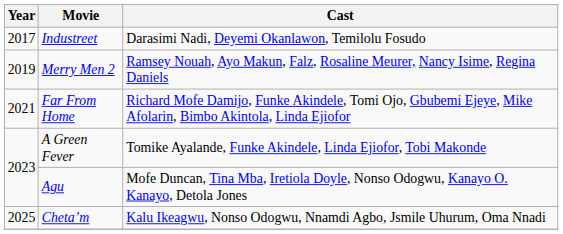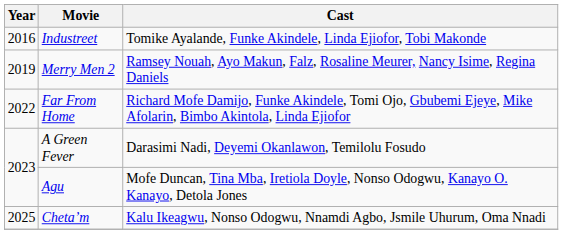 <table class="wikitable" style="font-size:95%;">
 <tr>
 <th>Year</th>
 <th>Movie</th>
 <th>Cast</th>
 </tr>
 <tr>
-<td>2017</td>
+<td>2016</td>
 <td><em><a href='#'>Industreet</a></em></td>
-<td>Darasimi Nadi, <a href='#'>Deyemi Okanlawon</a>, Temilolu Fosudo</td>
+<td>Tomike Ayalande, <a href='#'>Funke Akindele</a>, <a href='#'>Linda Ejiofor</a>, <a href='#'>Tobi Makonde</a></td>
 </tr>
 <tr>
 <td>2019</td>
 <td><a href='#'><em>Merry Men 2</em></a></td>
 <td><a href='#'>Ramsey Nouah</a>, <a href='#'>Ayo Makun</a>, <a href='#'>Falz</a>, <a href='#'>Rosaline Meurer,</a> <a href='#'>Nancy Isime</a>, <a href='#'>Regina Daniels</a></td>
 </tr>
 <tr>
-<td>2021</td>
+<td>2022</td>
 <td><a href='#'><em>Far From Home</em></a></td>
 <td><a href='#'>Richard Mofe Damijo</a>, <a href='#'>Funke Akindele</a>, Tomi Ojo, <a href='#'>Gbubemi Ejeye</a>, <a href='#'>Mike Afolarin</a>, <a href='#'>Bimbo Akintola</a>, <a href='#'>Linda Ejiofor</a></td>
 </tr>
 <tr>
 <td rowspan="2">2023</td>
 <td><em>A Green Fever</em></td>
-<td>Tomike Ayalande, <a href='#'>Funke Akindele</a>, <a href='#'>Linda Ejiofor</a>, <a href='#'>Tobi Makonde</a></td>
+<td>Darasimi Nadi, <a href='#'>Deyemi Okanlawon</a>, Temilolu Fosudo</td>
 </tr>
 <tr>
 <td><a href='#'><em>Agu</em></a></td>
 <td>Mofe Duncan, <a href='#'>Tina Mba</a>, <a href='#'>Iretiola Doyle</a>, Nonso Odogwu, <a href='#'>Kanayo O. Kanayo</a>, Detola Jones</td>
 </tr>
 <tr>
 <td>2025</td>
 <td><a href='#'><em>Cheta’m</em></a></td>
 <td><a href='#'>Kalu Ikeagwu</a>, Nonso Odogwu, Nnamdi Agbo, Jsmile Uhurum, Oma Nnadi</td>
 </tr>
 <tr>
 </tr>
 </table>
